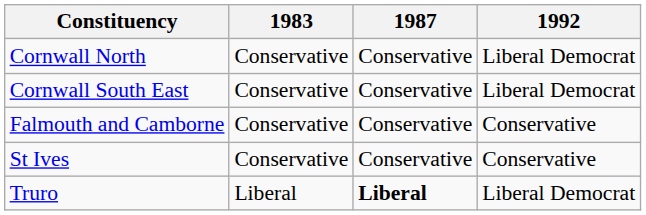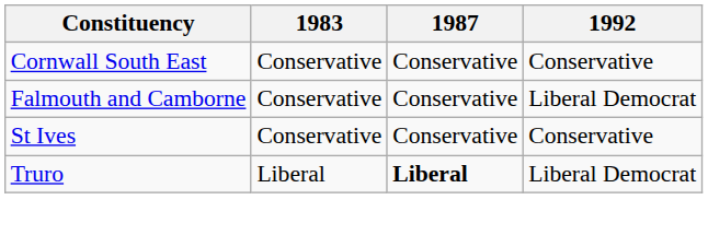 <table class="wikitable">
 <tr>
 <th>Constituency</th>
 <th>1983</th>
 <th>1987</th>
 <th>1992</th>
 </tr>
 <tr>
-<td><a href='#'>Cornwall North</a></td>
-<td bgcolor=>Conservative</td>
-<td bgcolor=>Conservative</td>
-<td bgcolor=>Liberal Democrat</td>
-</tr>
-<tr>
 <td><a href='#'>Cornwall South East</a></td>
 <td bgcolor=>Conservative</td>
 <td bgcolor=>Conservative</td>
-<td bgcolor=>Liberal Democrat</td>
+<td bgcolor=>Conservative</td>
 </tr>
 <tr>
 <td><a href='#'>Falmouth and Camborne</a></td>
 <td bgcolor=>Conservative</td>
 <td bgcolor=>Conservative</td>
-<td bgcolor=>Conservative</td>
+<td bgcolor=>Liberal Democrat</td>
 </tr>
 <tr>
 <td><a href='#'>St Ives</a></td>
 <td bgcolor=>Conservative</td>
 <td bgcolor=>Conservative</td>
 <td bgcolor=>Conservative</td>
 </tr>
 <tr>
 <td><a href='#'>Truro</a></td>
 <td bgcolor=>Liberal</td>
 <td bgcolor=><strong>Liberal</strong></td>
 <td bgcolor=>Liberal Democrat</td>
 </tr>
 </table>
